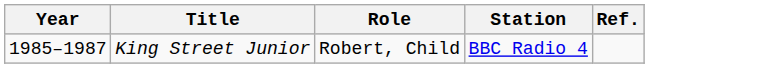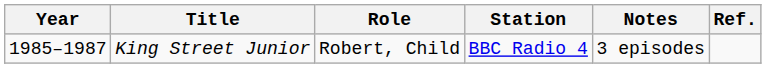 <table class="wikitable sortable">
 <tr>
 <th>Year</th>
 <th>Title</th>
 <th>Role</th>
 <th>Station</th>
+<th>Notes</th>
 <th>Ref.</th>
 </tr>
 <tr>
 <td>1985–1987</td>
 <td><em>King Street Junior</em></td>
 <td>Robert, Child</td>
 <td><a href='#'>BBC Radio 4</a></td>
+<td>3 episodes</td>
 <td></td>
 </tr>
 </table>
